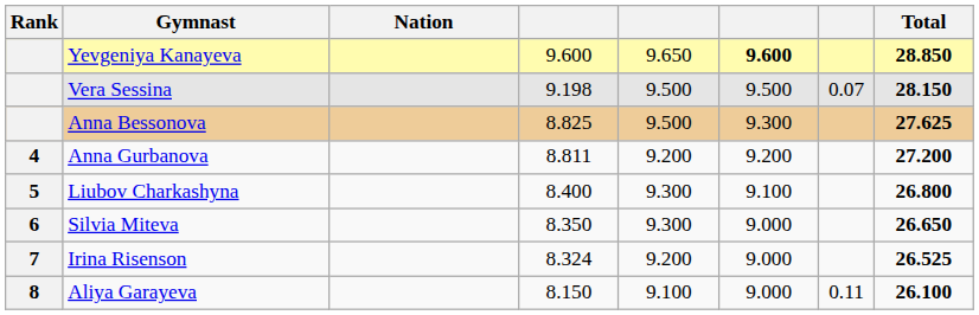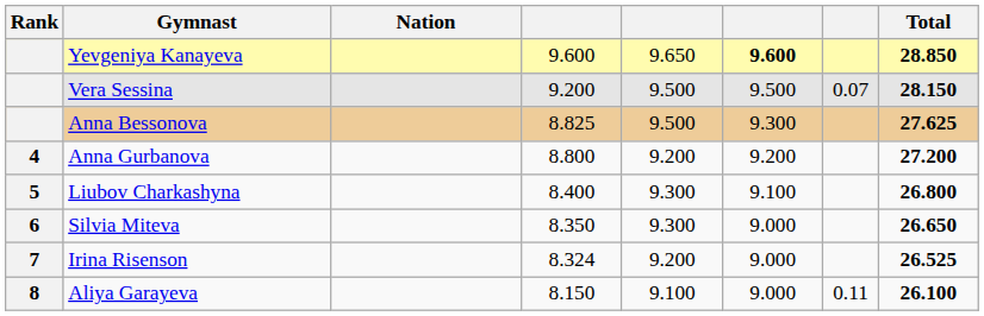 <table class="wikitable sortable" style="text-align:center; font-size:85%">
 <tr>
 <th scope="col" style="width:20px;">Rank</th>
 <th ! scope="col" style="width:170px;">Gymnast</th>
 <th ! scope="col" style="width:120px;">Nation</th>
 <th ! scope="col" style="width:60px;"></th>
 <th ! scope="col" style="width:60px;"></th>
 <th ! scope="col" style="width:60px;"></th>
 <th ! scope="col" style="width:30px;"></th>
 <th ! scope="col" style="width:60px;">Total</th>
 </tr>
 <tr style="background:#fffcaf;">
 <th scope=row style="text-align:center"></th>
 <td style="text-align:left;"><a href='#'>Yevgeniya Kanayeva</a></td>
 <td style="text-align:left;"></td>
 <td>9.600</td>
 <td>9.650</td>
 <td><strong>9.600</strong></td>
 <td></td>
 <td><strong>28.850</strong></td>
 </tr>
 <tr style="background:#e5e5e5;">
 <th scope=row style="text-align:center"></th>
 <td style="text-align:left;"><a href='#'>Vera Sessina</a></td>
 <td style="text-align:left;"></td>
-<td>9.198</td>
+<td>9.200</td>
 <td>9.500</td>
 <td>9.500</td>
 <td>0.07</td>
 <td><strong>28.150</strong></td>
 </tr>
 <tr style="background:#ec9;">
 <th scope=row style="text-align:center"></th>
 <td style="text-align:left;"><a href='#'>Anna Bessonova</a></td>
 <td style="text-align:left;"></td>
 <td>8.825</td>
 <td>9.500</td>
 <td>9.300</td>
 <td></td>
 <td><strong>27.625</strong></td>
 </tr>
 <tr>
 <th scope=row style="text-align:center">4</th>
 <td style="text-align:left;"><a href='#'>Anna Gurbanova</a></td>
 <td style="text-align:left;"></td>
-<td>8.811</td>
+<td>8.800</td>
 <td>9.200</td>
 <td>9.200</td>
 <td></td>
 <td><strong>27.200</strong></td>
 </tr>
 <tr>
 <th scope=row style="text-align:center">5</th>
 <td style="text-align:left;"><a href='#'>Liubov Charkashyna</a></td>
 <td style="text-align:left;"></td>
 <td>8.400</td>
 <td>9.300</td>
 <td>9.100</td>
 <td></td>
 <td><strong>26.800</strong></td>
 </tr>
 <tr>
 <th scope=row style="text-align:center">6</th>
 <td style="text-align:left;"><a href='#'>Silvia Miteva</a></td>
 <td style="text-align:left;"></td>
 <td>8.350</td>
 <td>9.300</td>
 <td>9.000</td>
 <td></td>
 <td><strong>26.650</strong></td>
 </tr>
 <tr>
 <th scope=row style="text-align:center">7</th>
 <td style="text-align:left;"><a href='#'>Irina Risenson</a></td>
 <td style="text-align:left;"></td>
 <td>8.324</td>
 <td>9.200</td>
 <td>9.000</td>
 <td></td>
 <td><strong>26.525</strong></td>
 </tr>
 <tr>
 <th scope=row style="text-align:center">8</th>
 <td style="text-align:left;"><a href='#'>Aliya Garayeva</a></td>
 <td style="text-align:left;"></td>
 <td>8.150</td>
 <td>9.100</td>
 <td>9.000</td>
 <td>0.11</td>
 <td><strong>26.100</strong></td>
 </tr>
 </table>
